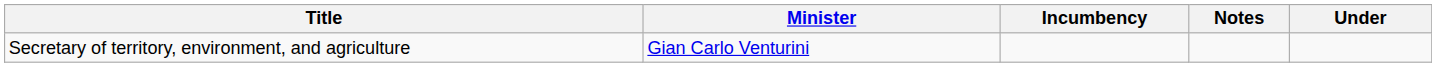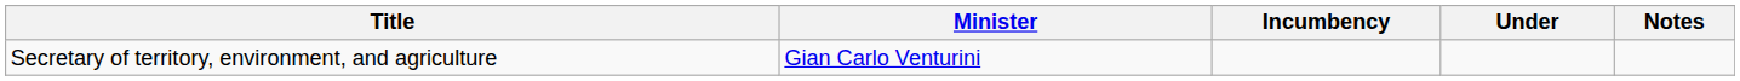 <table class="wikitable" style="width:100%;">
 <tr>
 <th>Title</th>
 <th style="width:25%;"><a href='#'>Minister</a></th>
 <th style="width:160px;">Incumbency</th>
+<th style="width:10%;">Under</th>
 <th style="width:7%;">Notes</th>
-<th style="width:10%;">Under</th>
 </tr>
 <tr>
 <td>Secretary of territory, environment, and agriculture</td>
 <td><a href='#'>Gian Carlo Venturini</a></td>
 <td></td>
 <td></td>
 <td></td>
 </tr>
 </table>
